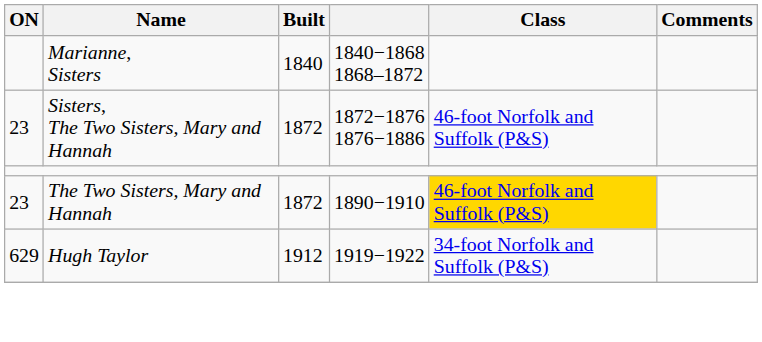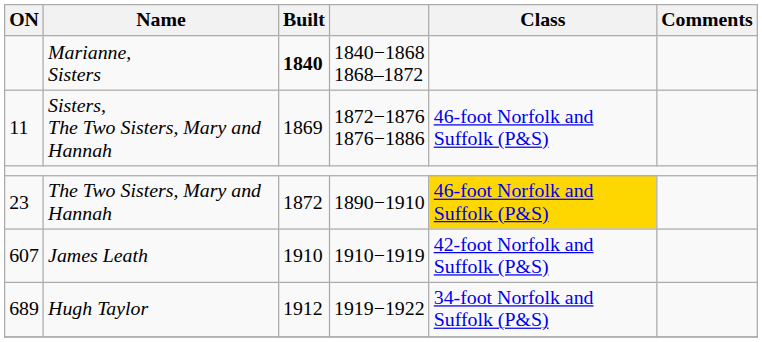 <table class="wikitable">
 <tr>
 <th>ON</th>
 <th>Name</th>
 <th>Built</th>
 <th></th>
 <th>Class</th>
 <th>Comments</th>
 </tr>
 <tr>
 <td></td>
 <td><em>Marianne</em>,<br><em>Sisters</em></td>
-<td>1840</td>
+<td><strong>1840</strong></td>
 <td>1840−1868<br>1868–1872</td>
 <td></td>
 <td></td>
 </tr>
 <tr>
-<td>23</td>
+<td>11</td>
 <td><em>Sisters</em>,<br><em>The Two Sisters, Mary and Hannah</em></td>
-<td>1872</td>
+<td>1869</td>
 <td>1872−1876<br>1876−1886</td>
 <td><a href='#'>46-foot Norfolk and Suffolk (P&S)</a></td>
 <td></td>
 </tr>
 <tr>
 <td colspan=6 style=" text-align: center;"></td>
 </tr>
 <tr>
 <td>23</td>
 <td><em>The Two Sisters, Mary and Hannah</em></td>
 <td>1872</td>
 <td>1890−1910</td>
 <td style="background: gold;"><a href='#'>46-foot Norfolk and Suffolk (P&S)</a></td>
 <td></td>
 </tr>
 <tr>
-<td>629</td>
+<td>607</td>
+<td><em>James Leath</em></td>
+<td>1910</td>
+<td>1910−1919</td>
+<td><a href='#'>42-foot Norfolk and Suffolk (P&S)</a></td>
+<td></td>
+</tr>
+<tr>
+<td>689</td>
 <td><em>Hugh Taylor</em></td>
 <td>1912</td>
 <td>1919−1922</td>
 <td><a href='#'>34-foot Norfolk and Suffolk (P&S)</a></td>
 <td></td>
 </tr>
 <tr>
 </tr>
 </table>
